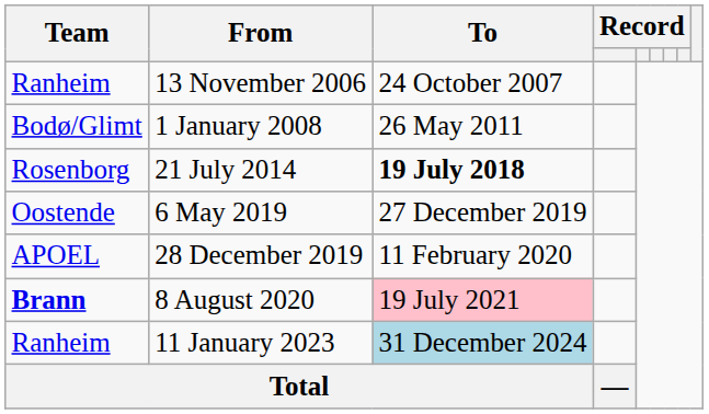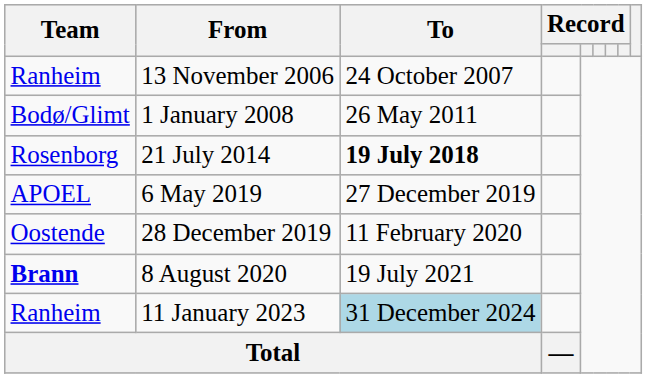 <table class=wikitable style="text-align: center">
 <tr>
 <th rowspan=2>Team</th>
 <th rowspan=2>From</th>
 <th rowspan=2>To</th>
 <th colspan=5>Record</th>
 <th rowspan=2></th>
 </tr>
 <tr>
 <th></th>
 <th></th>
 <th></th>
 <th></th>
 <th></th>
 </tr>
 <tr>
 <td align=left><a href='#'>Ranheim</a></td>
 <td align=left>13 November 2006</td>
 <td align=left>24 October 2007<br></td>
 <td></td>
 </tr>
 <tr>
 <td align=left><a href='#'>Bodø/Glimt</a></td>
 <td align=left>1 January 2008</td>
 <td align=left>26 May 2011<br></td>
 <td></td>
 </tr>
 <tr>
 <td align=left><a href='#'>Rosenborg</a></td>
 <td align=left>21 July 2014</td>
 <td align=left><strong>19 July 2018<br></strong></td>
 <td></td>
 </tr>
 <tr>
-<td align=left><a href='#'>Oostende</a></td>
+<td align=left><a href='#'>APOEL</a></td>
 <td align=left>6 May 2019</td>
 <td align=left>27 December 2019<br></td>
 <td></td>
 </tr>
 <tr>
-<td align=left><a href='#'>APOEL</a></td>
+<td align=left><a href='#'>Oostende</a></td>
 <td align=left>28 December 2019</td>
 <td align=left>11 February 2020<br></td>
 <td></td>
 </tr>
 <tr>
 <td align=left><strong><a href='#'>Brann</a></strong></td>
 <td align=left>8 August 2020</td>
-<td align=left style="background: pink;">19 July 2021<br></td>
+<td align=left>19 July 2021<br></td>
 <td></td>
 </tr>
 <tr>
 <td align=left><a href='#'>Ranheim</a></td>
 <td align=left>11 January 2023</td>
 <td align=left style="background: lightblue;">31 December 2024<br></td>
 <td></td>
 </tr>
 <tr>
 <th colspan=3>Total<br></th>
 <th>—</th>
 </tr>
 </table>
